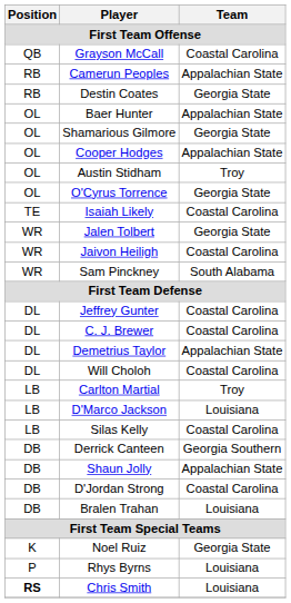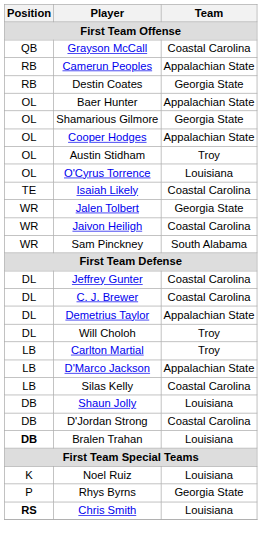 <table class="wikitable" border="0" style="text-align:center">
 <tr>
 <th>Position</th>
 <th>Player</th>
 <th>Team</th>
 </tr>
 <tr>
 <td colspan="3" style="text-align:center; background:#ddd;"><strong>First Team Offense </strong></td>
 </tr>
 <tr>
 <td style="background:white">QB</td>
 <td style="background:white"><a href='#'>Grayson McCall</a></td>
 <td style="background:white">Coastal Carolina</td>
 </tr>
 <tr>
 <td style="background:white">RB</td>
 <td style="background:white"><a href='#'>Camerun Peoples</a></td>
 <td style="background:white">Appalachian State</td>
 </tr>
 <tr>
 <td style="background:white">RB</td>
 <td style="background:white">Destin Coates</td>
 <td style="background:white">Georgia State</td>
 </tr>
 <tr>
 <td style="background:white">OL</td>
 <td style="background:white">Baer Hunter</td>
 <td style="background:white">Appalachian State</td>
 </tr>
 <tr>
 <td style="background:white">OL</td>
 <td style="background:white">Shamarious Gilmore</td>
 <td style="background:white">Georgia State</td>
 </tr>
 <tr>
 <td style="background:white">OL</td>
 <td style="background:white"><a href='#'>Cooper Hodges</a></td>
 <td style="background:white">Appalachian State</td>
 </tr>
 <tr>
 <td style="background:white">OL</td>
 <td style="background:white">Austin Stidham</td>
 <td style="background:white">Troy</td>
 </tr>
 <tr>
 <td style="background:white">OL</td>
 <td style="background:white"><a href='#'>O'Cyrus Torrence</a></td>
-<td style="background:white">Georgia State</td>
+<td style="background:white">Louisiana</td>
 </tr>
 <tr>
 <td style="background:white">TE</td>
 <td style="background:white"><a href='#'>Isaiah Likely</a></td>
 <td style="background:white">Coastal Carolina</td>
 </tr>
 <tr>
 <td style="background:white">WR</td>
 <td style="background:white"><a href='#'>Jalen Tolbert</a></td>
 <td style="background:white">Georgia State</td>
 </tr>
 <tr>
 <td style="background:white">WR</td>
 <td style="background:white"><a href='#'>Jaivon Heiligh</a></td>
 <td style="background:white">Coastal Carolina</td>
 </tr>
 <tr>
 <td style="background:white">WR</td>
 <td style="background:white">Sam Pinckney</td>
 <td style="background:white">South Alabama</td>
 </tr>
 <tr>
 <td colspan="3" style="text-align:center; background:#ddd;"><strong>First Team Defense</strong></td>
 </tr>
 <tr>
 <td style="background:white">DL</td>
 <td style="background:white"><a href='#'>Jeffrey Gunter</a></td>
 <td style="background:white">Coastal Carolina</td>
 </tr>
 <tr>
 <td style="background:white">DL</td>
 <td style="background:white"><a href='#'>C. J. Brewer</a></td>
 <td style="background:white">Coastal Carolina</td>
 </tr>
 <tr>
 <td style="background:white">DL</td>
 <td style="background:white"><a href='#'>Demetrius Taylor</a></td>
 <td style="background:white">Appalachian State</td>
 </tr>
 <tr>
 <td style="background:white">DL</td>
 <td style="background:white">Will Choloh</td>
-<td style="background:white">Coastal Carolina</td>
+<td style="background:white">Troy</td>
 </tr>
 <tr>
 <td style="background:white">LB</td>
 <td style="background:white"><a href='#'>Carlton Martial</a></td>
 <td style="background:white">Troy</td>
 </tr>
 <tr>
 <td style="background:white">LB</td>
 <td style="background:white"><a href='#'>D'Marco Jackson</a></td>
-<td style="background:white">Louisiana</td>
+<td style="background:white">Appalachian State</td>
 </tr>
 <tr>
 <td style="background:white">LB</td>
 <td style="background:white">Silas Kelly</td>
 <td style="background:white">Coastal Carolina</td>
 </tr>
 <tr>
 <td style="background:white">DB</td>
-<td style="background:white">Derrick Canteen</td>
-<td style="background:white">Georgia Southern</td>
-</tr>
-<tr>
-<td style="background:white">DB</td>
 <td style="background:white"><a href='#'>Shaun Jolly</a></td>
-<td style="background:white">Appalachian State</td>
+<td style="background:white">Louisiana</td>
 </tr>
 <tr>
 <td style="background:white">DB</td>
 <td style="background:white">D'Jordan Strong</td>
 <td style="background:white">Coastal Carolina</td>
 </tr>
 <tr>
-<td style="background:white">DB</td>
+<td style="background:white"><strong>DB</strong></td>
 <td style="background:white">Bralen Trahan</td>
 <td style="background:white">Louisiana</td>
 </tr>
 <tr>
 <td colspan="3" style="text-align:center; background:#ddd;"><strong>First Team Special Teams</strong></td>
 </tr>
 <tr>
 <td style="background:white">K</td>
 <td style="background:white">Noel Ruiz</td>
-<td style="background:white">Georgia State</td>
+<td style="background:white">Louisiana</td>
 </tr>
 <tr>
 <td style="background:white">P</td>
 <td style="background:white">Rhys Byrns</td>
-<td style="background:white">Louisiana</td>
+<td style="background:white">Georgia State</td>
 </tr>
 <tr>
 <td style="background:white"><strong>RS</strong></td>
 <td style="background:white"><a href='#'>Chris Smith</a></td>
 <td style="background:white">Louisiana</td>
 </tr>
 <tr>
 </tr>
 </table>
